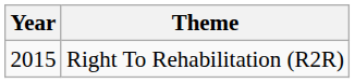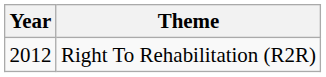 <table class="wikitable">
 <tr>
 <th>Year</th>
 <th>Theme</th>
 </tr>
 <tr>
-<td>2015</td>
+<td>2012</td>
 <td>Right To Rehabilitation (R2R)</td>
 </tr>
 </table>
